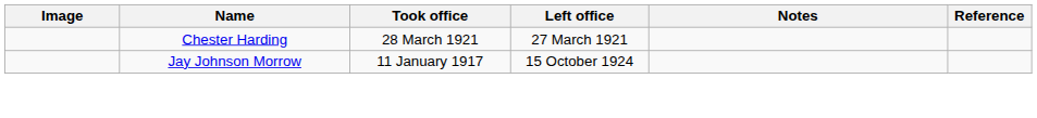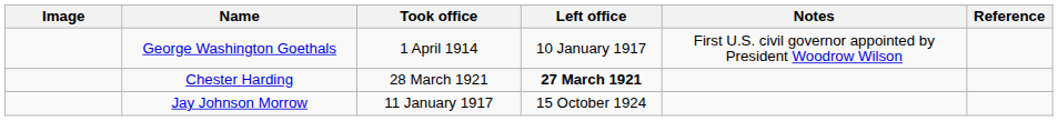 <table width=90% class="wikitable" style="text-align:center">
 <tr>
 <th width=10%>Image</th>
 <th width=20%>Name<br></th>
 <th width=14%>Took office</th>
 <th width=12%>Left office</th>
 <th width=26%>Notes</th>
 <th width=6%>Reference</th>
 </tr>
 <tr>
 <td></td>
+<td><a href='#'>George Washington Goethals</a><br></td>
+<td>1 April 1914</td>
+<td>10 January 1917</td>
+<td>First U.S. civil governor appointed by President <a href='#'>Woodrow Wilson</a></td>
+<td></td>
+</tr>
+<tr>
+<td></td>
 <td><a href='#'>Chester Harding</a><br></td>
 <td>28 March 1921</td>
-<td>27 March 1921</td>
+<td><strong>27 March 1921</strong></td>
 <td></td>
 <td></td>
 </tr>
 <tr>
 <td></td>
 <td><a href='#'>Jay Johnson Morrow</a><br></td>
 <td>11 January 1917</td>
 <td>15 October 1924</td>
 <td></td>
 <td></td>
 </tr>
 </table>
